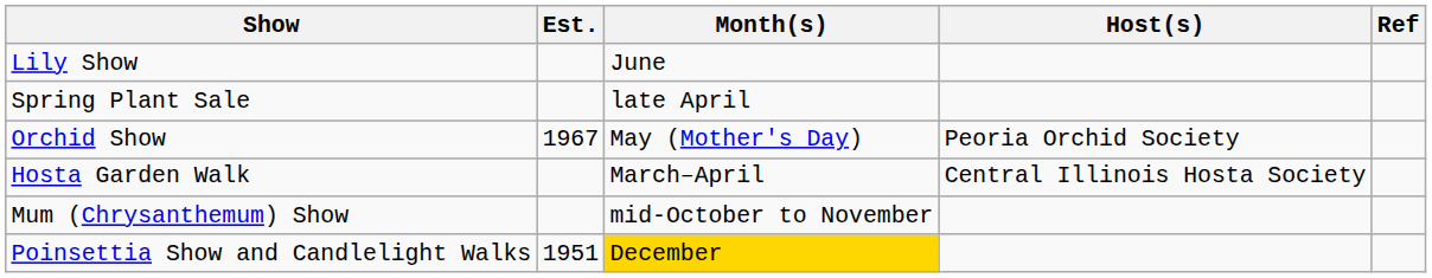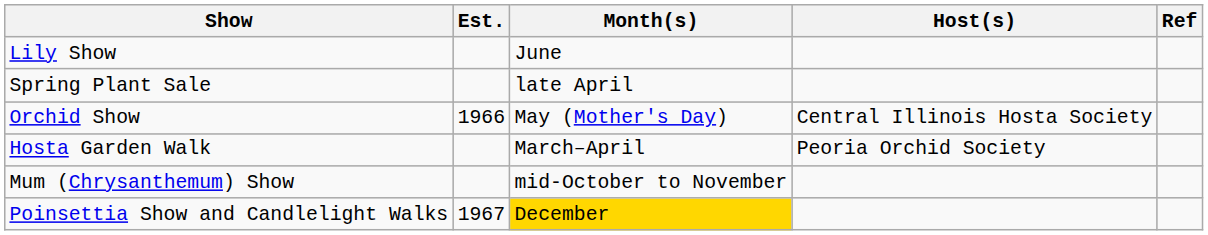 <table class="wikitable">
 <tr>
 <th>Show</th>
 <th>Est.</th>
 <th>Month(s)</th>
 <th>Host(s)</th>
 <th>Ref</th>
 </tr>
 <tr>
 <td><a href='#'>Lily</a> Show</td>
 <td></td>
 <td>June</td>
 <td></td>
 <td></td>
 </tr>
 <tr>
 <td>Spring Plant Sale</td>
 <td></td>
 <td>late April</td>
 <td></td>
 <td></td>
 </tr>
 <tr>
 <td><a href='#'>Orchid</a> Show</td>
-<td>1967</td>
+<td>1966</td>
 <td>May (<a href='#'>Mother's Day</a>)</td>
-<td>Peoria Orchid Society</td>
+<td>Central Illinois Hosta Society</td>
 <td></td>
 </tr>
 <tr>
 <td><a href='#'>Hosta</a> Garden Walk</td>
 <td></td>
 <td>March–April</td>
-<td>Central Illinois Hosta Society</td>
+<td>Peoria Orchid Society</td>
 <td></td>
 </tr>
 <tr>
 <td>Mum (<a href='#'>Chrysanthemum</a>) Show</td>
 <td></td>
 <td>mid-October to November</td>
 <td></td>
 <td></td>
 </tr>
 <tr>
 <td><a href='#'>Poinsettia</a> Show and Candlelight Walks</td>
-<td>1951</td>
+<td>1967</td>
 <td style="background: gold;">December</td>
 <td></td>
 <td></td>
 </tr>
 </table>
